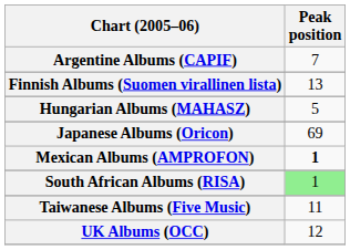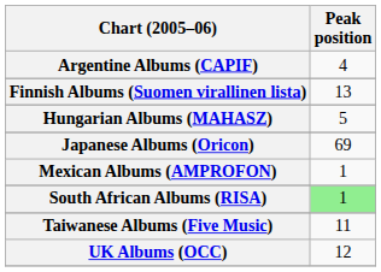 <table class="wikitable sortable plainrowheaders">
 <tr>
 <th>Chart (2005–06)</th>
 <th>Peak<br>position</th>
 </tr>
 <tr>
 <th scope="row">Argentine Albums (<a href='#'>CAPIF</a>)</th>
-<td style="text-align:center;">7</td>
+<td style="text-align:center;">4</td>
 </tr>
 <tr>
 </tr>
 <tr>
 </tr>
 <tr>
 </tr>
 <tr>
 </tr>
 <tr>
 </tr>
 <tr>
 </tr>
 <tr>
 </tr>
 <tr>
 <th scope="row">Finnish Albums (<a href='#'>Suomen virallinen lista</a>)</th>
 <td style="text-align:center;">13</td>
 </tr>
 <tr>
 </tr>
 <tr>
 </tr>
 <tr>
 <th scope="row">Hungarian Albums (<a href='#'>MAHASZ</a>)</th>
 <td style="text-align:center;">5</td>
 </tr>
 <tr>
 </tr>
 <tr>
 <th scope="row">Japanese Albums (<a href='#'>Oricon</a>)</th>
 <td style="text-align:center;">69</td>
 </tr>
 <tr>
 <th scope="row">Mexican Albums (<a href='#'>AMPROFON</a>)</th>
-<td style="text-align:center;"><strong>1</strong></td>
+<td style="text-align:center;">1</td>
 </tr>
 <tr>
 </tr>
 <tr>
 </tr>
 <tr>
 <th scope="row">South African Albums (<a href='#'>RISA</a>)</th>
 <td style="background: lightgreen; text-align:center;">1</td>
 </tr>
 <tr>
 </tr>
 <tr>
 </tr>
 <tr>
 </tr>
 <tr>
 <th scope="row">Taiwanese Albums (<a href='#'>Five Music</a>)</th>
 <td style="text-align:center;">11</td>
 </tr>
 <tr>
 <th scope="row"><a href='#'>UK Albums</a> (<a href='#'>OCC</a>)</th>
 <td style="text-align:center;">12</td>
 </tr>
 <tr>
 </tr>
 </table>
